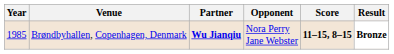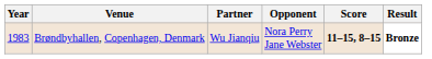 <table class="sortable wikitable" style="font-size: 90%;">
 <tr>
 <th>Year</th>
 <th>Venue</th>
 <th>Partner</th>
 <th>Opponent</th>
 <th>Score</th>
 <th>Result</th>
 </tr>
 <tr style="background:#F3E6D7">
-<td align="center"><a href='#'>1985</a></td>
+<td align="center"><a href='#'>1983</a></td>
 <td align="left"><a href='#'>Brøndbyhallen</a>, <a href='#'>Copenhagen, Denmark</a></td>
-<td align="left"><strong> <a href='#'>Wu Jianqiu</a></strong></td>
+<td align="left"> <a href='#'>Wu Jianqiu</a></td>
 <td align="left"> <a href='#'>Nora Perry</a> <br>  <a href='#'>Jane Webster</a></td>
 <td align="left"><strong>11–15, 8–15</strong></td>
 <td style="text-align:left; background:white"> <strong>Bronze</strong></td>
 </tr>
 </table>
